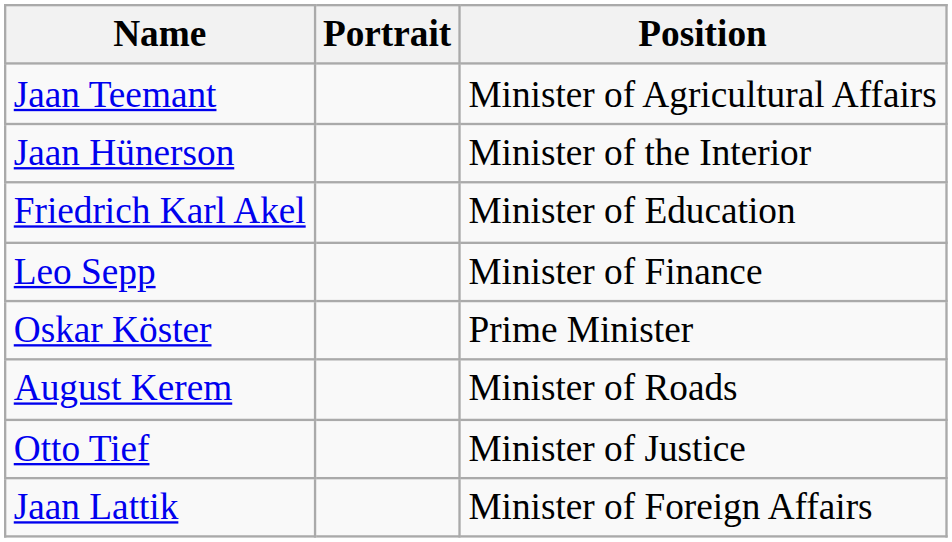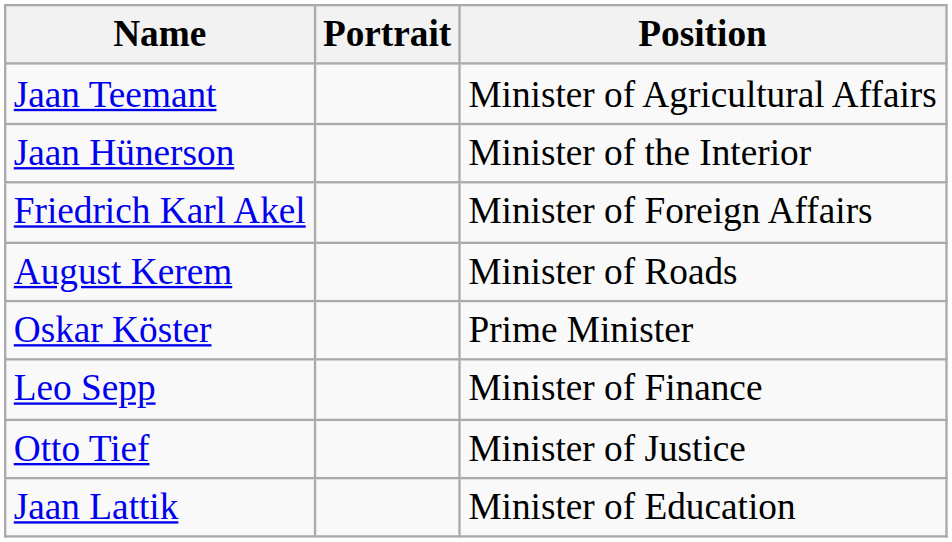 <table class="wikitable">
 <tr>
 <th>Name</th>
 <th>Portrait</th>
 <th>Position</th>
 </tr>
 <tr>
 <td><a href='#'>Jaan Teemant</a></td>
 <td></td>
 <td>Minister of Agricultural Affairs</td>
 </tr>
 <tr>
 <td><a href='#'>Jaan Hünerson</a></td>
 <td></td>
 <td>Minister of the Interior</td>
 </tr>
 <tr>
 <td><a href='#'>Friedrich Karl Akel</a></td>
 <td></td>
-<td>Minister of Education</td>
+<td>Minister of Foreign Affairs</td>
 </tr>
 <tr>
-<td><a href='#'>Leo Sepp</a></td>
+<td><a href='#'>August Kerem</a></td>
 <td></td>
-<td>Minister of Finance</td>
+<td>Minister of Roads</td>
 </tr>
 <tr>
 <td><a href='#'>Oskar Köster</a></td>
 <td></td>
 <td>Prime Minister</td>
 </tr>
 <tr>
-<td><a href='#'>August Kerem</a></td>
+<td><a href='#'>Leo Sepp</a></td>
 <td></td>
-<td>Minister of Roads</td>
+<td>Minister of Finance</td>
 </tr>
 <tr>
 <td><a href='#'>Otto Tief</a></td>
 <td></td>
 <td>Minister of Justice</td>
 </tr>
 <tr>
 <td><a href='#'>Jaan Lattik</a></td>
 <td></td>
-<td>Minister of Foreign Affairs</td>
+<td>Minister of Education</td>
 </tr>
 </table>
